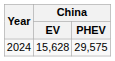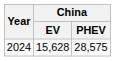 <table class="wikitable">
 <tr>
 <th rowspan="2">Year</th>
 <th colspan="2">China</th>
 </tr>
 <tr>
 <th>EV</th>
 <th>PHEV</th>
 </tr>
 <tr>
 <td>2024</td>
 <td>15,628</td>
-<td>29,575</td>
+<td>28,575</td>
 </tr>
 </table>
